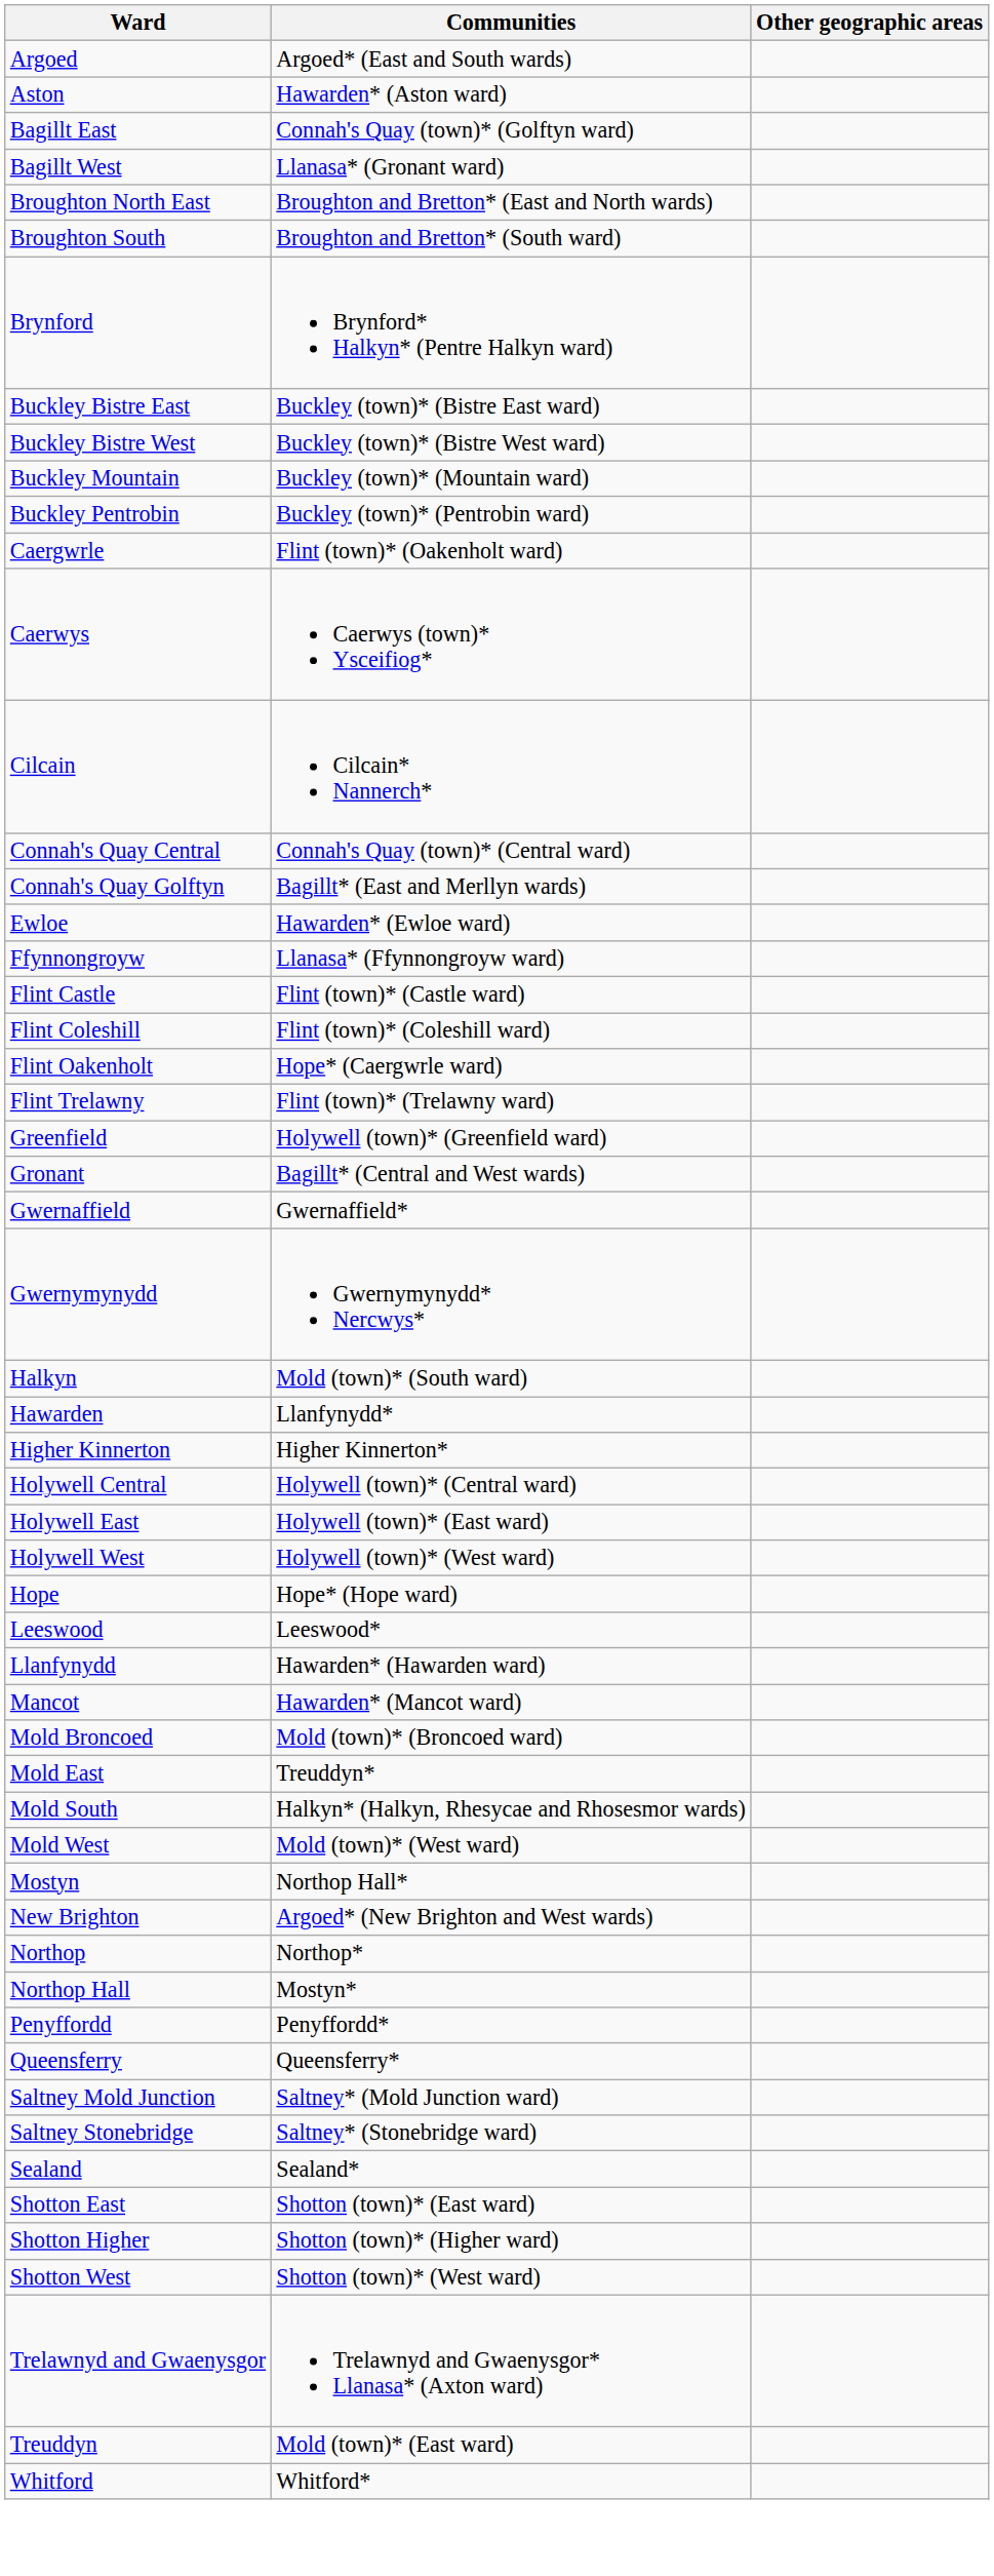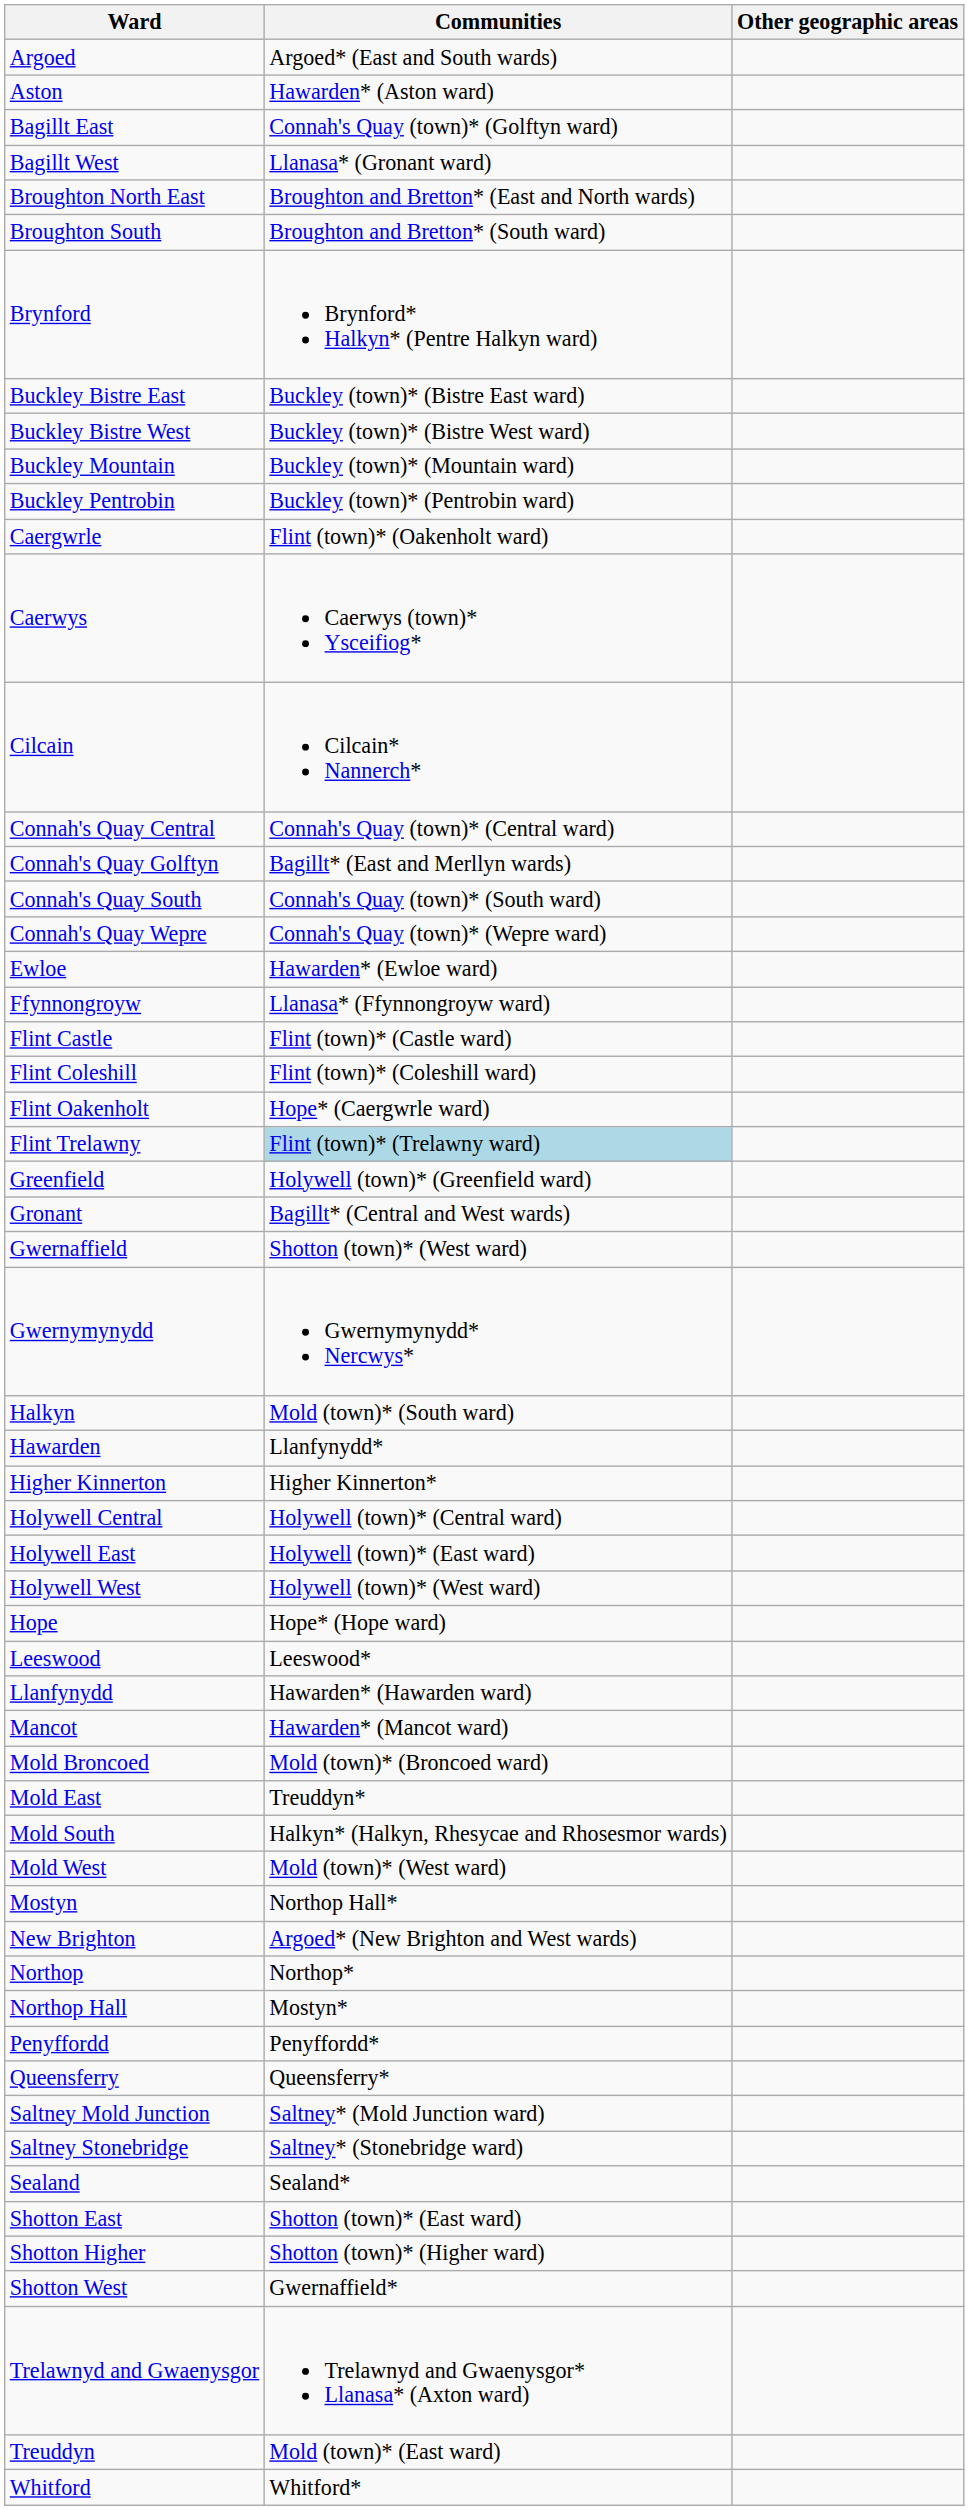 <table class="wikitable">
 <tr>
 <th>Ward</th>
 <th>Communities</th>
 <th>Other geographic areas</th>
 </tr>
 <tr>
 <td><a href='#'>Argoed</a></td>
 <td>Argoed* (East and South wards)</td>
 <td></td>
 </tr>
 <tr>
 <td><a href='#'>Aston</a></td>
 <td><a href='#'>Hawarden</a>* (Aston ward)</td>
 <td></td>
 </tr>
 <tr>
 <td><a href='#'>Bagillt East</a></td>
 <td><a href='#'>Connah's Quay</a> (town)* (Golftyn ward)</td>
 <td></td>
 </tr>
 <tr>
 <td><a href='#'>Bagillt West</a></td>
 <td><a href='#'>Llanasa</a>* (Gronant ward)</td>
 <td></td>
 </tr>
 <tr>
 <td><a href='#'>Broughton North East</a></td>
 <td><a href='#'>Broughton and Bretton</a>* (East and North wards)</td>
 <td></td>
 </tr>
 <tr>
 <td><a href='#'>Broughton South</a></td>
 <td><a href='#'>Broughton and Bretton</a>* (South ward)</td>
 <td></td>
 </tr>
 <tr>
 <td><a href='#'>Brynford</a></td>
 <td><br><ul><li>Brynford*</li><li><a href='#'>Halkyn</a>* (Pentre Halkyn ward)</li></ul></td>
 <td></td>
 </tr>
 <tr>
 <td><a href='#'>Buckley Bistre East</a></td>
 <td><a href='#'>Buckley</a> (town)* (Bistre East ward)</td>
 <td></td>
 </tr>
 <tr>
 <td><a href='#'>Buckley Bistre West</a></td>
 <td><a href='#'>Buckley</a> (town)* (Bistre West ward)</td>
 <td></td>
 </tr>
 <tr>
 <td><a href='#'>Buckley Mountain</a></td>
 <td><a href='#'>Buckley</a> (town)* (Mountain ward)</td>
 <td></td>
 </tr>
 <tr>
 <td><a href='#'>Buckley Pentrobin</a></td>
 <td><a href='#'>Buckley</a> (town)* (Pentrobin ward)</td>
 <td></td>
 </tr>
 <tr>
 <td><a href='#'>Caergwrle</a></td>
 <td><a href='#'>Flint</a> (town)* (Oakenholt ward)</td>
 <td></td>
 </tr>
 <tr>
 <td><a href='#'>Caerwys</a></td>
 <td><br><ul><li>Caerwys (town)*</li><li><a href='#'>Ysceifiog</a>*</li></ul></td>
 <td></td>
 </tr>
 <tr>
 <td><a href='#'>Cilcain</a></td>
 <td><br><ul><li>Cilcain*</li><li><a href='#'>Nannerch</a>*</li></ul></td>
 <td></td>
 </tr>
 <tr>
 <td><a href='#'>Connah's Quay Central</a></td>
 <td><a href='#'>Connah's Quay</a> (town)* (Central ward)</td>
 <td></td>
 </tr>
 <tr>
 <td><a href='#'>Connah's Quay Golftyn</a></td>
 <td><a href='#'>Bagillt</a>* (East and Merllyn wards)</td>
 <td></td>
 </tr>
 <tr>
+<td><a href='#'>Connah's Quay South</a></td>
+<td><a href='#'>Connah's Quay</a> (town)* (South ward)</td>
+<td></td>
+</tr>
+<tr>
+<td><a href='#'>Connah's Quay Wepre</a></td>
+<td><a href='#'>Connah's Quay</a> (town)* (Wepre ward)</td>
+<td></td>
+</tr>
+<tr>
 <td><a href='#'>Ewloe</a></td>
 <td><a href='#'>Hawarden</a>* (Ewloe ward)</td>
 <td></td>
 </tr>
 <tr>
 <td><a href='#'>Ffynnongroyw</a></td>
 <td><a href='#'>Llanasa</a>* (Ffynnongroyw ward)</td>
 <td></td>
 </tr>
 <tr>
 <td><a href='#'>Flint Castle</a></td>
 <td><a href='#'>Flint</a> (town)* (Castle ward)</td>
 <td></td>
 </tr>
 <tr>
 <td><a href='#'>Flint Coleshill</a></td>
 <td><a href='#'>Flint</a> (town)* (Coleshill ward)</td>
 <td></td>
 </tr>
 <tr>
 <td><a href='#'>Flint Oakenholt</a></td>
 <td><a href='#'>Hope</a>* (Caergwrle ward)</td>
 <td></td>
 </tr>
 <tr>
 <td><a href='#'>Flint Trelawny</a></td>
-<td><a href='#'>Flint</a> (town)* (Trelawny ward)</td>
+<td style="background: lightblue;"><a href='#'>Flint</a> (town)* (Trelawny ward)</td>
 <td></td>
 </tr>
 <tr>
 <td><a href='#'>Greenfield</a></td>
 <td><a href='#'>Holywell</a> (town)* (Greenfield ward)</td>
 <td></td>
 </tr>
 <tr>
 <td><a href='#'>Gronant</a></td>
 <td><a href='#'>Bagillt</a>* (Central and West wards)</td>
 <td></td>
 </tr>
 <tr>
 <td><a href='#'>Gwernaffield</a></td>
-<td>Gwernaffield*</td>
+<td><a href='#'>Shotton</a> (town)* (West ward)</td>
 <td></td>
 </tr>
 <tr>
 <td><a href='#'>Gwernymynydd</a></td>
 <td><br><ul><li>Gwernymynydd*</li><li><a href='#'>Nercwys</a>*</li></ul></td>
 <td></td>
 </tr>
 <tr>
 <td><a href='#'>Halkyn</a></td>
 <td><a href='#'>Mold</a> (town)* (South ward)</td>
 <td></td>
 </tr>
 <tr>
 <td><a href='#'>Hawarden</a></td>
 <td>Llanfynydd*</td>
 <td></td>
 </tr>
 <tr>
 <td><a href='#'>Higher Kinnerton</a></td>
 <td>Higher Kinnerton*</td>
 <td></td>
 </tr>
 <tr>
 <td><a href='#'>Holywell Central</a></td>
 <td><a href='#'>Holywell</a> (town)* (Central ward)</td>
 <td></td>
 </tr>
 <tr>
 <td><a href='#'>Holywell East</a></td>
 <td><a href='#'>Holywell</a> (town)* (East ward)</td>
 <td></td>
 </tr>
 <tr>
 <td><a href='#'>Holywell West</a></td>
 <td><a href='#'>Holywell</a> (town)* (West ward)</td>
 <td></td>
 </tr>
 <tr>
 <td><a href='#'>Hope</a></td>
 <td>Hope* (Hope ward)</td>
 <td></td>
 </tr>
 <tr>
 <td><a href='#'>Leeswood</a></td>
 <td>Leeswood*</td>
 <td></td>
 </tr>
 <tr>
 <td><a href='#'>Llanfynydd</a></td>
 <td>Hawarden* (Hawarden ward)</td>
 <td></td>
 </tr>
 <tr>
 <td><a href='#'>Mancot</a></td>
 <td><a href='#'>Hawarden</a>* (Mancot ward)</td>
 <td></td>
 </tr>
 <tr>
 <td><a href='#'>Mold Broncoed</a></td>
 <td><a href='#'>Mold</a> (town)* (Broncoed ward)</td>
 <td></td>
 </tr>
 <tr>
 <td><a href='#'>Mold East</a></td>
 <td>Treuddyn*</td>
 <td></td>
 </tr>
 <tr>
 <td><a href='#'>Mold South</a></td>
 <td>Halkyn* (Halkyn, Rhesycae and Rhosesmor wards)</td>
 <td></td>
 </tr>
 <tr>
 <td><a href='#'>Mold West</a></td>
 <td><a href='#'>Mold</a> (town)* (West ward)</td>
 <td></td>
 </tr>
 <tr>
 <td><a href='#'>Mostyn</a></td>
 <td>Northop Hall*</td>
 <td></td>
 </tr>
 <tr>
 <td><a href='#'>New Brighton</a></td>
 <td><a href='#'>Argoed</a>* (New Brighton and West wards)</td>
 <td></td>
 </tr>
 <tr>
 <td><a href='#'>Northop</a></td>
 <td>Northop*</td>
 <td></td>
 </tr>
 <tr>
 <td><a href='#'>Northop Hall</a></td>
 <td>Mostyn*</td>
 <td></td>
 </tr>
 <tr>
 <td><a href='#'>Penyffordd</a></td>
 <td>Penyffordd*</td>
 <td></td>
 </tr>
 <tr>
 <td><a href='#'>Queensferry</a></td>
 <td>Queensferry*</td>
 <td></td>
 </tr>
 <tr>
 <td><a href='#'>Saltney Mold Junction</a></td>
 <td><a href='#'>Saltney</a>* (Mold Junction ward)</td>
 <td></td>
 </tr>
 <tr>
 <td><a href='#'>Saltney Stonebridge</a></td>
 <td><a href='#'>Saltney</a>* (Stonebridge ward)</td>
 <td></td>
 </tr>
 <tr>
 <td><a href='#'>Sealand</a></td>
 <td>Sealand*</td>
 <td></td>
 </tr>
 <tr>
 <td><a href='#'>Shotton East</a></td>
 <td><a href='#'>Shotton</a> (town)* (East ward)</td>
 <td></td>
 </tr>
 <tr>
 <td><a href='#'>Shotton Higher</a></td>
 <td><a href='#'>Shotton</a> (town)* (Higher ward)</td>
 <td></td>
 </tr>
 <tr>
 <td><a href='#'>Shotton West</a></td>
-<td><a href='#'>Shotton</a> (town)* (West ward)</td>
+<td>Gwernaffield*</td>
 <td></td>
 </tr>
 <tr>
 <td><a href='#'>Trelawnyd and Gwaenysgor</a></td>
 <td><br><ul><li>Trelawnyd and Gwaenysgor*</li><li><a href='#'>Llanasa</a>* (Axton ward)</li></ul></td>
 <td></td>
 </tr>
 <tr>
 <td><a href='#'>Treuddyn</a></td>
 <td><a href='#'>Mold</a> (town)* (East ward)</td>
 <td></td>
 </tr>
 <tr>
 <td><a href='#'>Whitford</a></td>
 <td>Whitford*</td>
 <td></td>
 </tr>
 </table>
